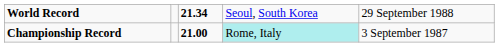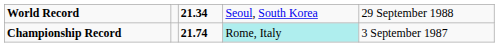 <table class="wikitable"  width=75%>
 <tr>
 <td><strong>World Record</strong></td>
 <td></td>
 <td><strong>21.34</strong></td>
 <td><a href='#'>Seoul</a>, <a href='#'>South Korea</a></td>
 <td>29 September 1988</td>
 </tr>
 <tr>
 <td><strong>Championship Record</strong></td>
 <td></td>
-<td><strong>21.00</strong></td>
+<td><strong>21.74</strong></td>
 <td style="background: paleturquoise;">Rome, Italy</td>
 <td>3 September 1987</td>
 </tr>
 </table>
